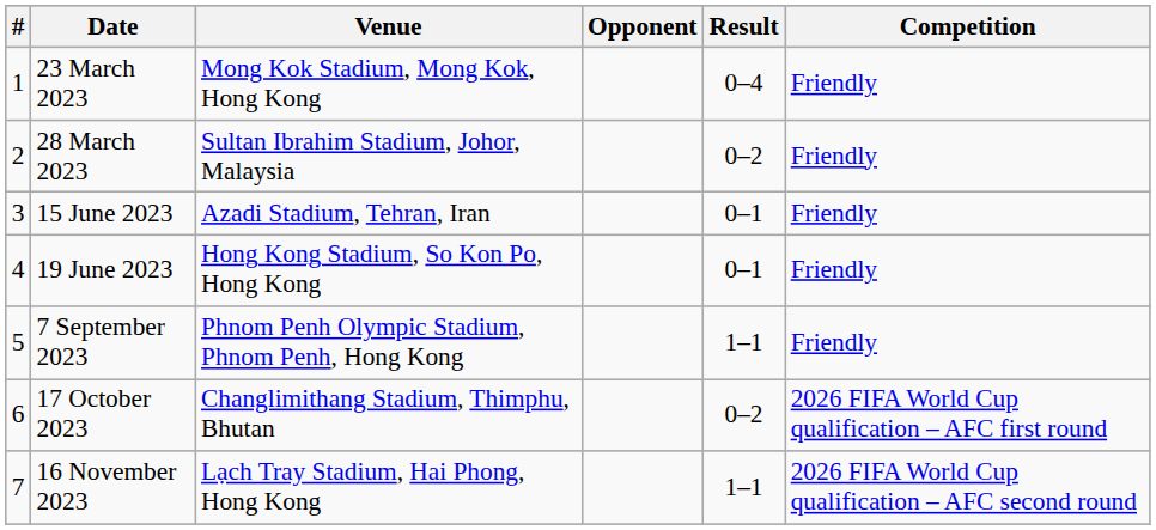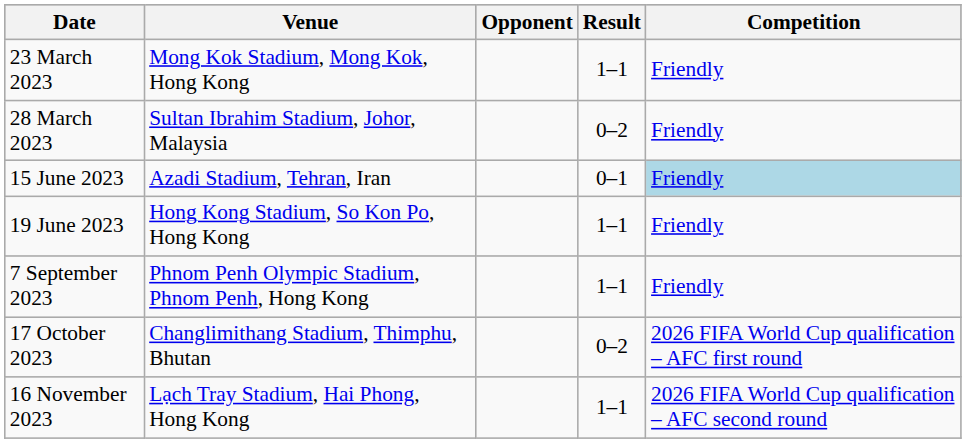 <table class="wikitable" style="font-size:85%; text-align: left;">
 <tr bgcolor="#CCCCCC" align="center">
-<th>#</th>
 <th>Date</th>
 <th>Venue</th>
 <th>Opponent</th>
 <th>Result</th>
 <th>Competition</th>
 </tr>
 <tr>
-<td>1</td>
 <td>23 March 2023</td>
 <td><a href='#'>Mong Kok Stadium</a>, <a href='#'>Mong Kok</a>, Hong Kong</td>
 <td></td>
-<td align=center>0–4</td>
+<td align=center>1–1</td>
 <td><a href='#'>Friendly</a></td>
 </tr>
 <tr>
-<td>2</td>
 <td>28 March 2023</td>
 <td><a href='#'>Sultan Ibrahim Stadium</a>, <a href='#'>Johor</a>, Malaysia</td>
 <td></td>
 <td align=center>0–2</td>
 <td><a href='#'>Friendly</a></td>
 </tr>
 <tr>
-<td>3</td>
 <td>15 June 2023</td>
 <td><a href='#'>Azadi Stadium</a>, <a href='#'>Tehran</a>, Iran</td>
 <td></td>
 <td align=center>0–1</td>
+<td style="background: lightblue;"><a href='#'>Friendly</a></td>
+</tr>
+<tr>
+<td>19 June 2023</td>
+<td><a href='#'>Hong Kong Stadium</a>, <a href='#'>So Kon Po</a>, Hong Kong</td>
+<td></td>
+<td align=center>1–1</td>
 <td><a href='#'>Friendly</a></td>
 </tr>
 <tr>
-<td>4</td>
-<td>19 June 2023</td>
-<td><a href='#'>Hong Kong Stadium</a>, <a href='#'>So Kon Po</a>, Hong Kong</td>
-<td></td>
-<td align=center>0–1</td>
-<td><a href='#'>Friendly</a></td>
-</tr>
-<tr>
-<td>5</td>
 <td>7 September 2023</td>
 <td><a href='#'>Phnom Penh Olympic Stadium</a>, <a href='#'>Phnom Penh</a>, Hong Kong</td>
 <td></td>
 <td align=center>1–1</td>
 <td><a href='#'>Friendly</a></td>
 </tr>
 <tr>
-<td>6</td>
 <td>17 October 2023</td>
 <td><a href='#'>Changlimithang Stadium</a>, <a href='#'>Thimphu</a>, Bhutan</td>
 <td></td>
 <td align=center>0–2</td>
 <td><a href='#'>2026 FIFA World Cup qualification – AFC first round</a></td>
 </tr>
 <tr>
-<td>7</td>
 <td>16 November 2023</td>
 <td><a href='#'>Lạch Tray Stadium</a>, <a href='#'>Hai Phong</a>, Hong Kong</td>
 <td></td>
 <td align=center>1–1</td>
 <td><a href='#'>2026 FIFA World Cup qualification – AFC second round</a></td>
 </tr>
 </table>
